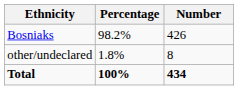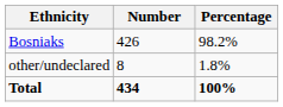 <table class="wikitable">
 <tr>
 <th width="100px">Ethnicity</th>
+<th width="80px">Number</th>
 <th width="80px">Percentage</th>
-<th width="80px">Number</th>
 </tr>
 <tr>
 <td><a href='#'>Bosniaks</a></td>
+<td>426</td>
 <td>98.2%</td>
-<td>426</td>
 </tr>
 <tr>
 <td>other/undeclared</td>
+<td>8</td>
 <td>1.8%</td>
-<td>8</td>
 </tr>
 <tr>
 <td><strong>Total</strong></td>
+<td><strong>434</strong></td>
 <td><strong>100%</strong></td>
-<td><strong>434</strong></td>
 </tr>
 </table>
